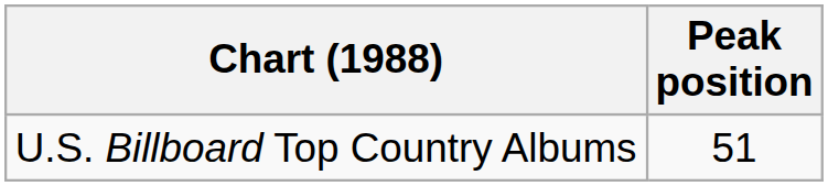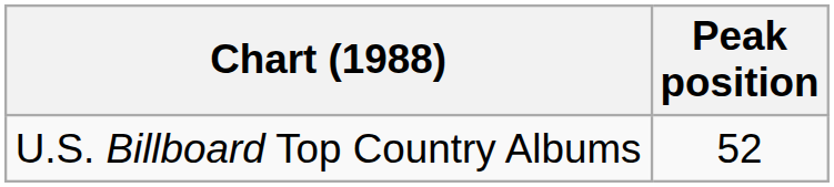 <table class="wikitable">
 <tr>
 <th>Chart (1988)</th>
 <th>Peak<br>position</th>
 </tr>
 <tr>
 <td>U.S. <em>Billboard</em> Top Country Albums</td>
-<td align="center">51</td>
+<td align="center">52</td>
 </tr>
 </table>
